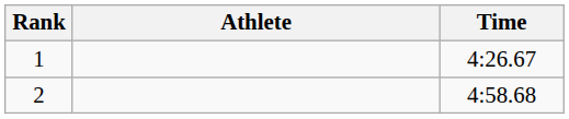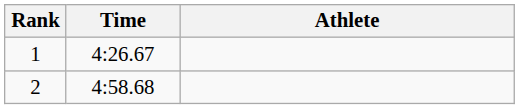 <table class=wikitable style="text-align:center">
 <tr>
 <th width=40>Rank</th>
+<th width=80>Time</th>
 <th width=250>Athlete</th>
-<th width=80>Time</th>
 </tr>
 <tr>
 <td>1</td>
+<td>4:26.67</td>
 <td align=left></td>
-<td>4:26.67</td>
 </tr>
 <tr>
 <td>2</td>
+<td>4:58.68</td>
 <td align=left></td>
-<td>4:58.68</td>
 </tr>
 </table>
